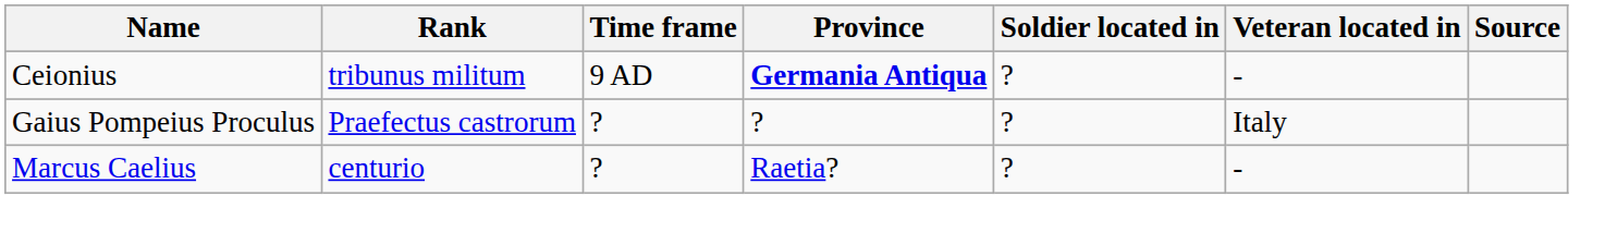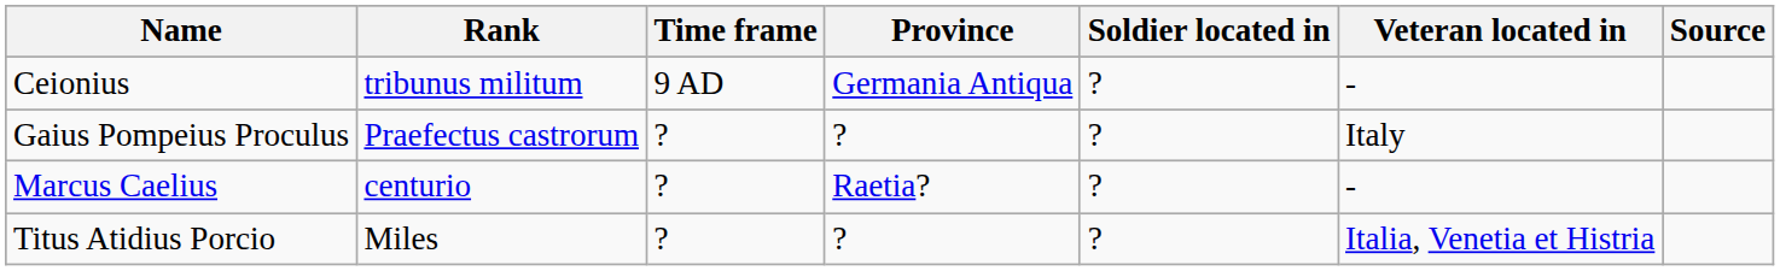 <table class="wikitable sortable">
 <tr style="vertical-align: top;">
 <th>Name</th>
 <th>Rank</th>
 <th>Time frame</th>
 <th>Province</th>
 <th>Soldier located in</th>
 <th>Veteran located in</th>
 <th>Source</th>
 </tr>
 <tr>
 <td>Ceionius</td>
 <td><a href='#'>tribunus militum</a></td>
 <td>9 AD</td>
-<td><strong><a href='#'>Germania Antiqua</a></strong></td>
+<td><a href='#'>Germania Antiqua</a></td>
 <td>?</td>
 <td>-</td>
 <td><em></em></td>
 </tr>
 <tr>
 <td>Gaius Pompeius Proculus</td>
 <td><a href='#'>Praefectus castrorum</a></td>
 <td>?</td>
 <td>?</td>
 <td>?</td>
 <td>Italy</td>
 <td></td>
 </tr>
 <tr>
 <td><a href='#'>Marcus Caelius</a></td>
 <td><a href='#'>centurio</a></td>
 <td>?</td>
 <td><a href='#'>Raetia</a>?</td>
 <td>?</td>
 <td>-</td>
 <td></td>
 </tr>
+<tr>
+<td>Titus Atidius Porcio</td>
+<td>Miles</td>
+<td>?</td>
+<td>?</td>
+<td>?</td>
+<td><a href='#'>Italia</a>, <a href='#'>Venetia et Histria</a></td>
+<td></td>
+</tr>
 </table>
